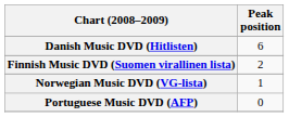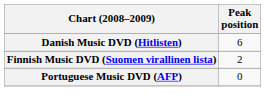 <table class="wikitable sortable plainrowheaders" style="text-align:center">
 <tr>
 <th scope="col">Chart (2008–2009)</th>
 <th scope="col">Peak<br>position</th>
 </tr>
 <tr>
 </tr>
 <tr>
 <th scope="row">Danish Music DVD (<a href='#'>Hitlisten</a>)</th>
 <td>6</td>
 </tr>
 <tr>
 </tr>
 <tr>
 <th scope="row">Finnish Music DVD (<a href='#'>Suomen virallinen lista</a>)</th>
 <td>2</td>
 </tr>
 <tr>
 </tr>
 <tr>
-<th scope="row">Norwegian Music DVD (<a href='#'>VG-lista</a>)</th>
-<td>1</td>
-</tr>
-<tr>
 <th scope="row">Portuguese Music DVD (<a href='#'>AFP</a>)</th>
 <td>0</td>
 </tr>
 <tr>
 </tr>
 <tr>
 </tr>
 <tr>
 </tr>
 </table>
